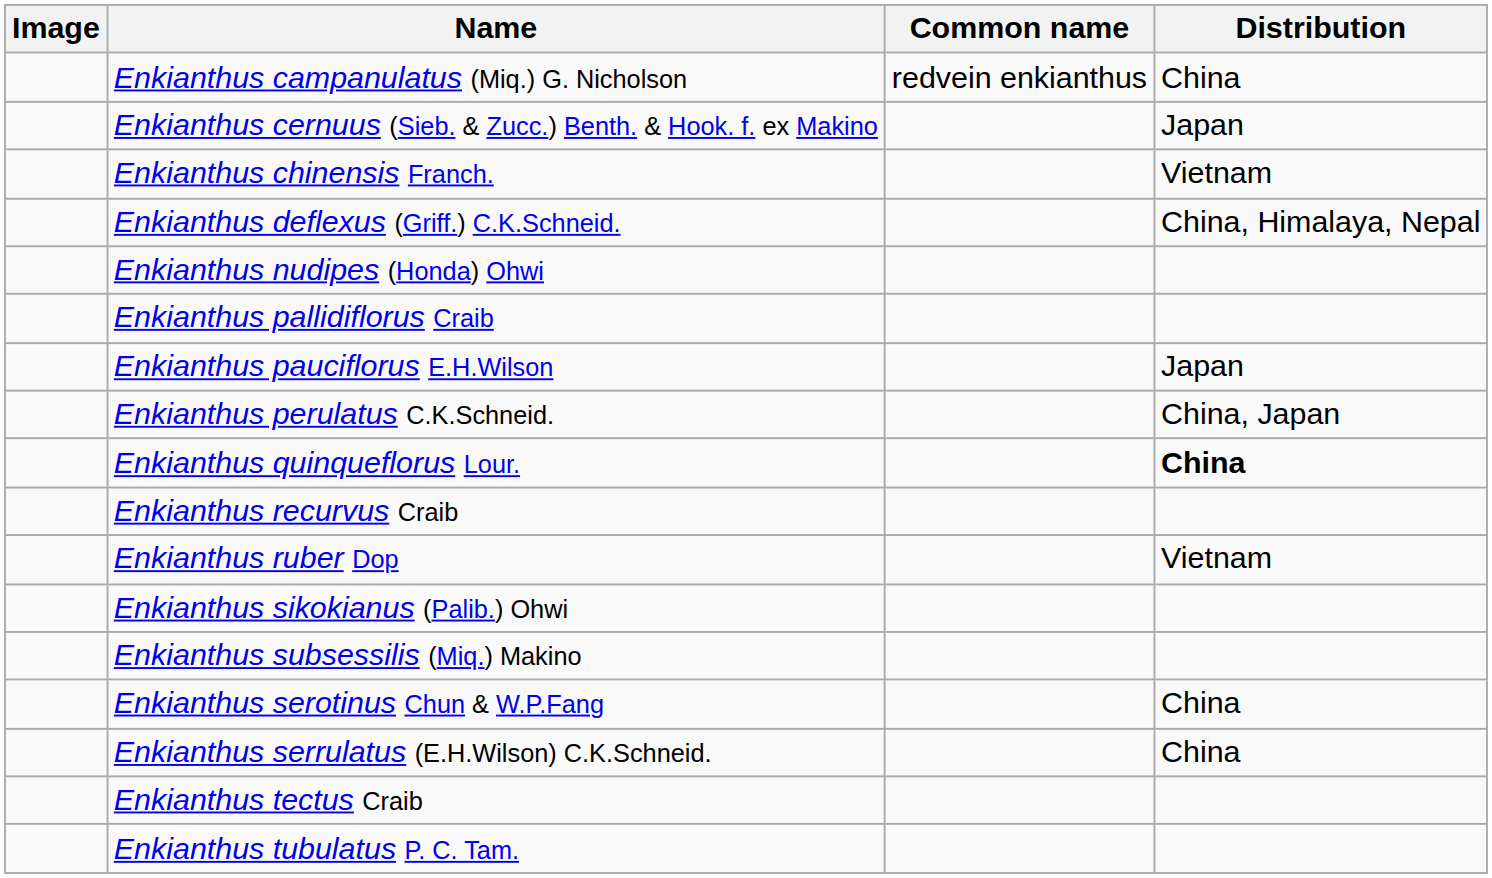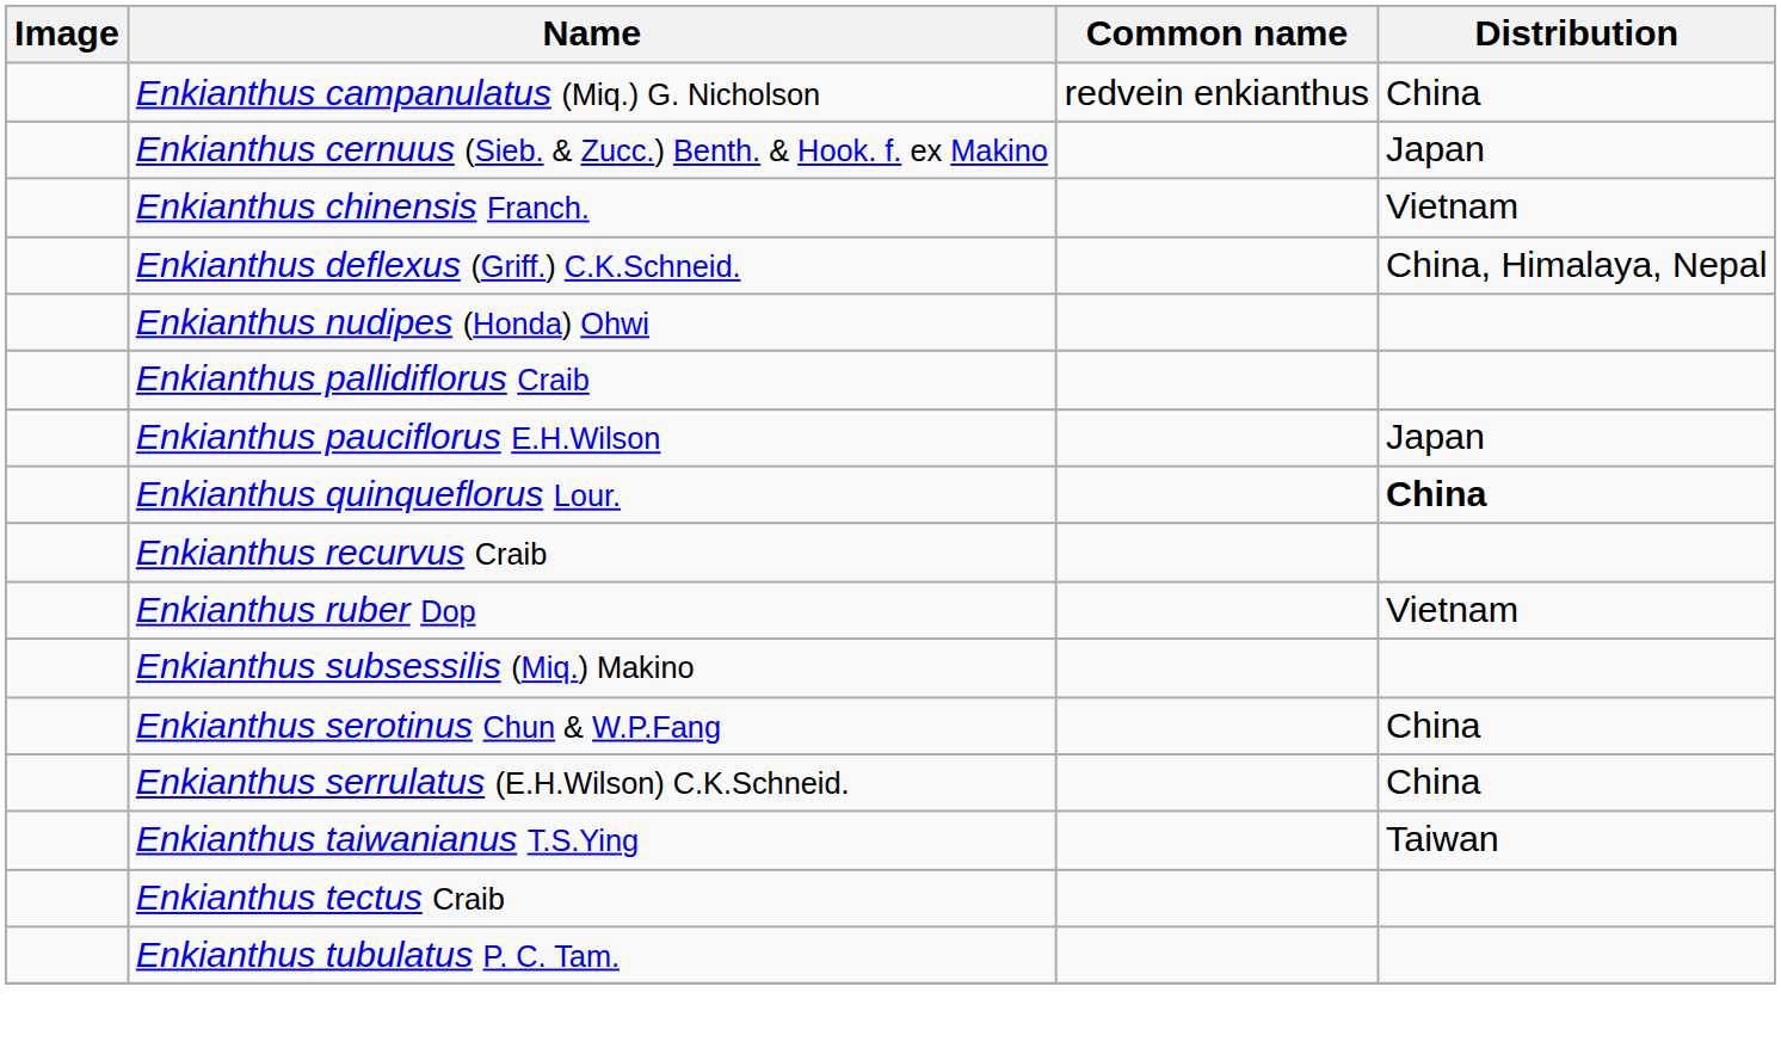 <table class="wikitable sortable">
 <tr>
 <th>Image</th>
 <th>Name</th>
 <th>Common name</th>
 <th>Distribution</th>
 </tr>
 <tr>
 <td></td>
 <td><em><a href='#'>Enkianthus campanulatus</a></em> <small>(Miq.) G. Nicholson</small></td>
 <td>redvein enkianthus</td>
 <td>China</td>
 </tr>
 <tr>
 <td></td>
 <td><em><a href='#'>Enkianthus cernuus</a></em> <small>(<a href='#'>Sieb.</a> & <a href='#'>Zucc.</a>) <a href='#'>Benth.</a> & <a href='#'>Hook. f.</a> ex <a href='#'>Makino</a></small></td>
 <td></td>
 <td>Japan</td>
 </tr>
 <tr>
 <td></td>
 <td><em><a href='#'>Enkianthus chinensis</a></em> <small><a href='#'>Franch.</a></small></td>
 <td></td>
 <td>Vietnam</td>
 </tr>
 <tr>
 <td></td>
 <td><em><a href='#'>Enkianthus deflexus</a></em> <small>(<a href='#'>Griff.</a>) <a href='#'>C.K.Schneid.</a></small></td>
 <td></td>
 <td>China, Himalaya, Nepal</td>
 </tr>
 <tr>
 <td></td>
 <td><em><a href='#'>Enkianthus nudipes</a></em> <small>(<a href='#'>Honda</a>) <a href='#'>Ohwi</a></small></td>
 <td></td>
 <td></td>
 </tr>
 <tr>
 <td></td>
 <td><em><a href='#'>Enkianthus pallidiflorus</a></em> <small><a href='#'>Craib</a></small></td>
 <td></td>
 <td></td>
 </tr>
 <tr>
 <td></td>
 <td><em><a href='#'>Enkianthus pauciflorus</a></em> <small><a href='#'>E.H.Wilson</a></small></td>
 <td></td>
 <td>Japan</td>
 </tr>
 <tr>
 <td></td>
-<td><em><a href='#'>Enkianthus perulatus</a></em> <small>C.K.Schneid.</small></td>
-<td></td>
-<td>China, Japan</td>
-</tr>
-<tr>
-<td></td>
 <td><em><a href='#'>Enkianthus quinqueflorus</a></em> <small><a href='#'>Lour.</a></small></td>
 <td></td>
 <td><strong>China</strong></td>
 </tr>
 <tr>
 <td></td>
 <td><em><a href='#'>Enkianthus recurvus</a></em> <small>Craib</small></td>
 <td></td>
 <td></td>
 </tr>
 <tr>
 <td></td>
 <td><em><a href='#'>Enkianthus ruber</a></em> <small><a href='#'>Dop</a></small></td>
 <td></td>
 <td>Vietnam</td>
-</tr>
-<tr>
-<td></td>
-<td><em><a href='#'>Enkianthus sikokianus</a></em> <small>(<a href='#'>Palib.</a>) Ohwi</small></td>
-<td></td>
-<td></td>
 </tr>
 <tr>
 <td></td>
 <td><em><a href='#'>Enkianthus subsessilis</a></em> <small>(<a href='#'>Miq.</a>) Makino</small></td>
 <td></td>
 <td></td>
 </tr>
 <tr>
 <td></td>
 <td><em><a href='#'>Enkianthus serotinus</a></em> <small><a href='#'>Chun</a> & <a href='#'>W.P.Fang</a></small></td>
 <td></td>
 <td>China</td>
 </tr>
 <tr>
 <td></td>
 <td><em><a href='#'>Enkianthus serrulatus</a></em> <small>(E.H.Wilson) C.K.Schneid.</small></td>
 <td></td>
 <td>China</td>
 </tr>
 <tr>
 <td></td>
+<td><em><a href='#'>Enkianthus taiwanianus</a></em> <small><a href='#'>T.S.Ying</a></small></td>
+<td></td>
+<td>Taiwan</td>
+</tr>
+<tr>
+<td></td>
 <td><em><a href='#'>Enkianthus tectus</a></em> <small>Craib</small></td>
 <td></td>
 <td></td>
 </tr>
 <tr>
 <td></td>
 <td><em><a href='#'>Enkianthus tubulatus</a></em> <small><a href='#'>P. C. Tam.</a></small></td>
 <td></td>
 <td></td>
 </tr>
 <tr>
 </tr>
 </table>
